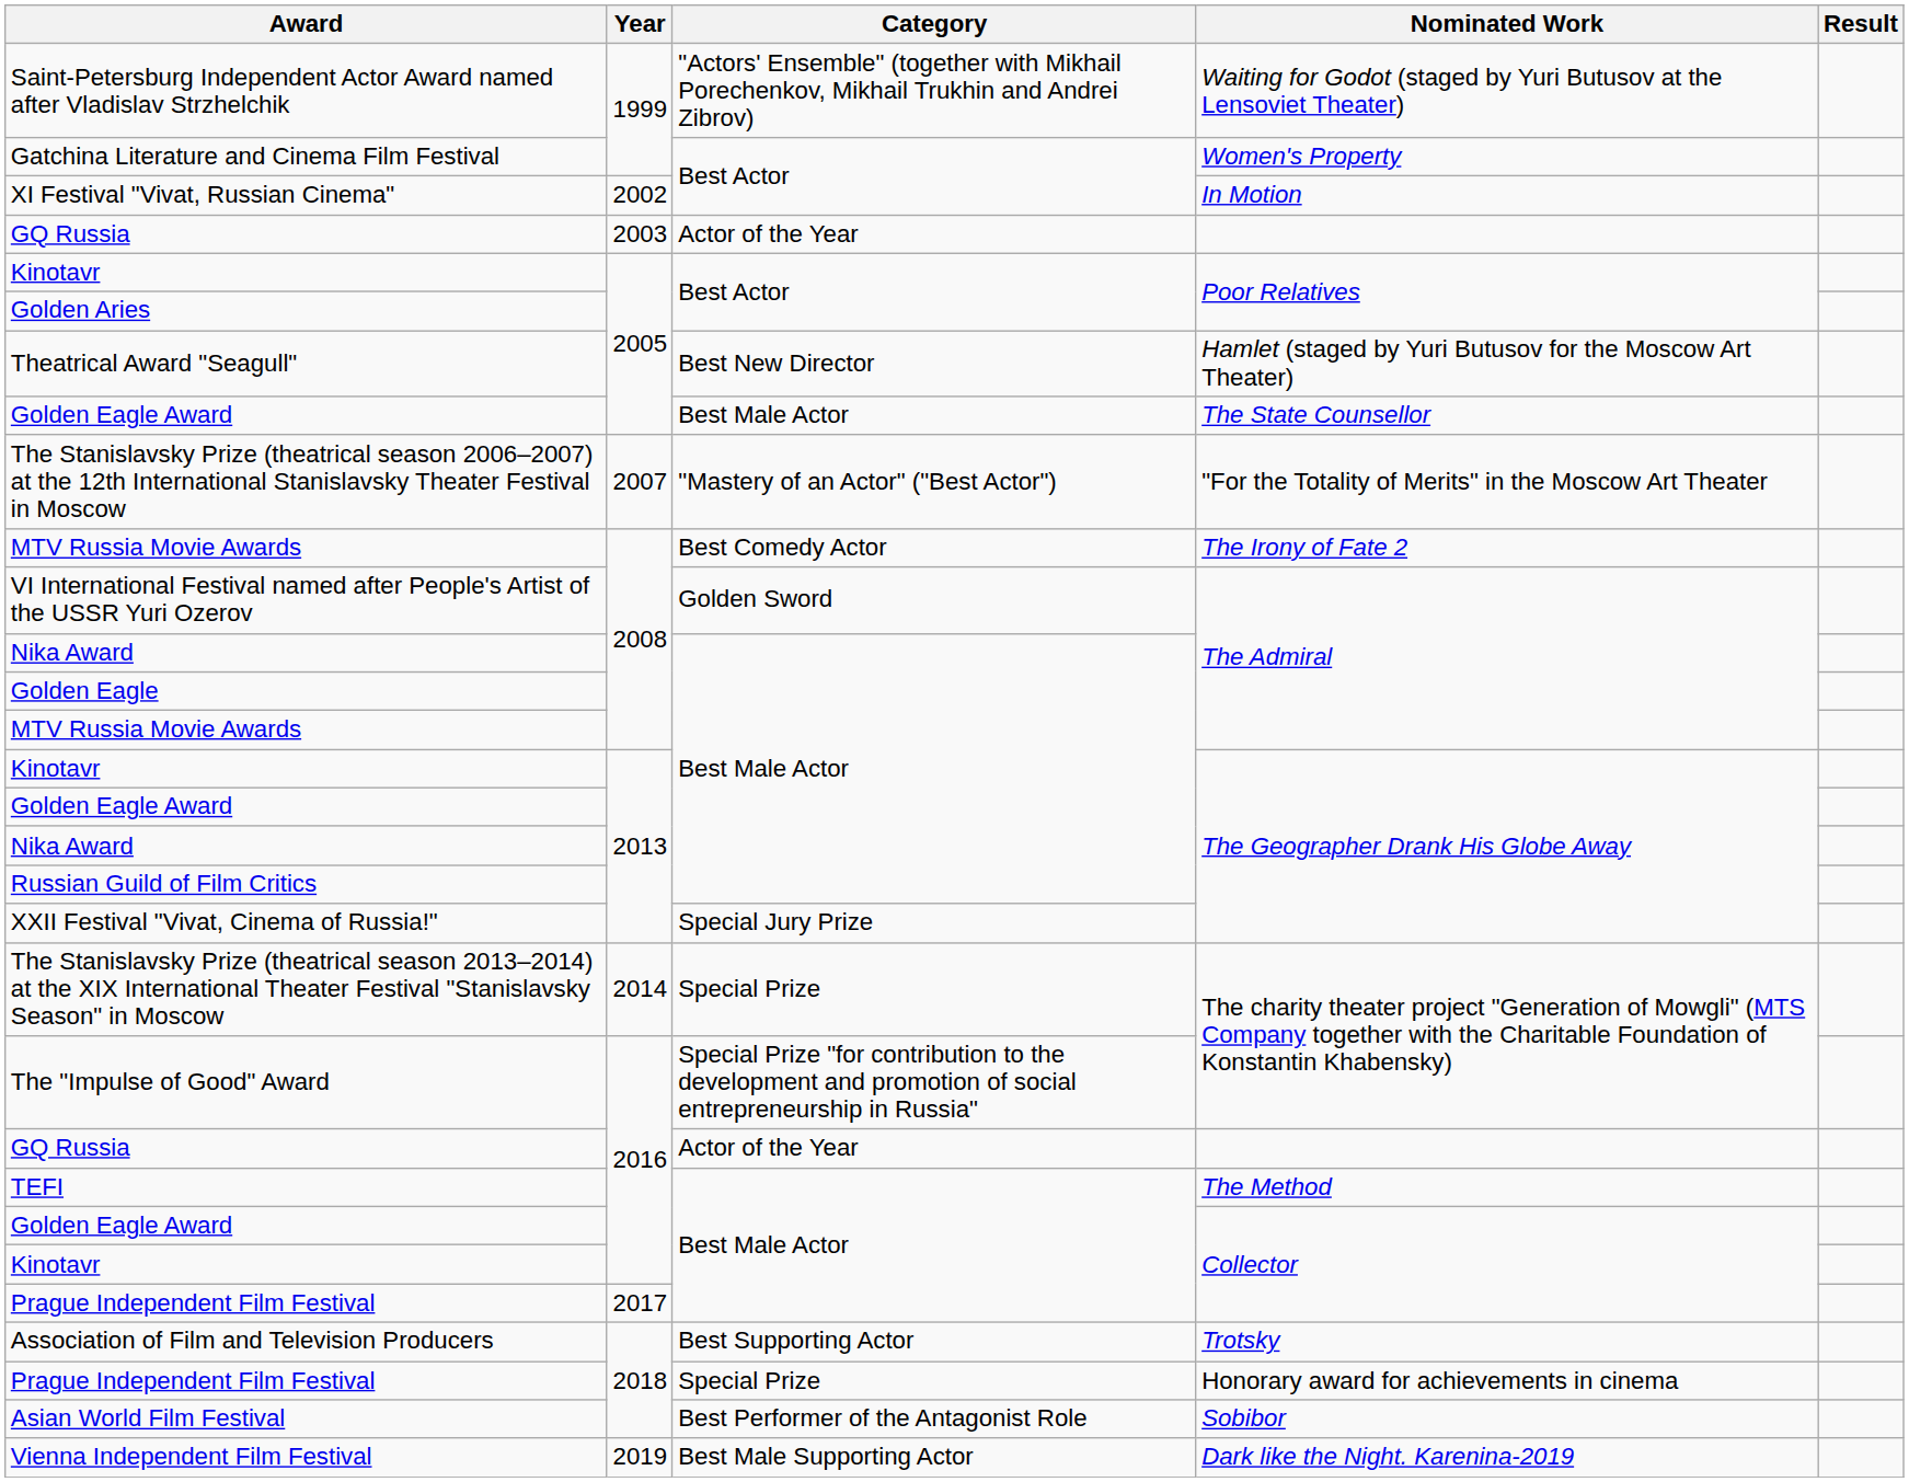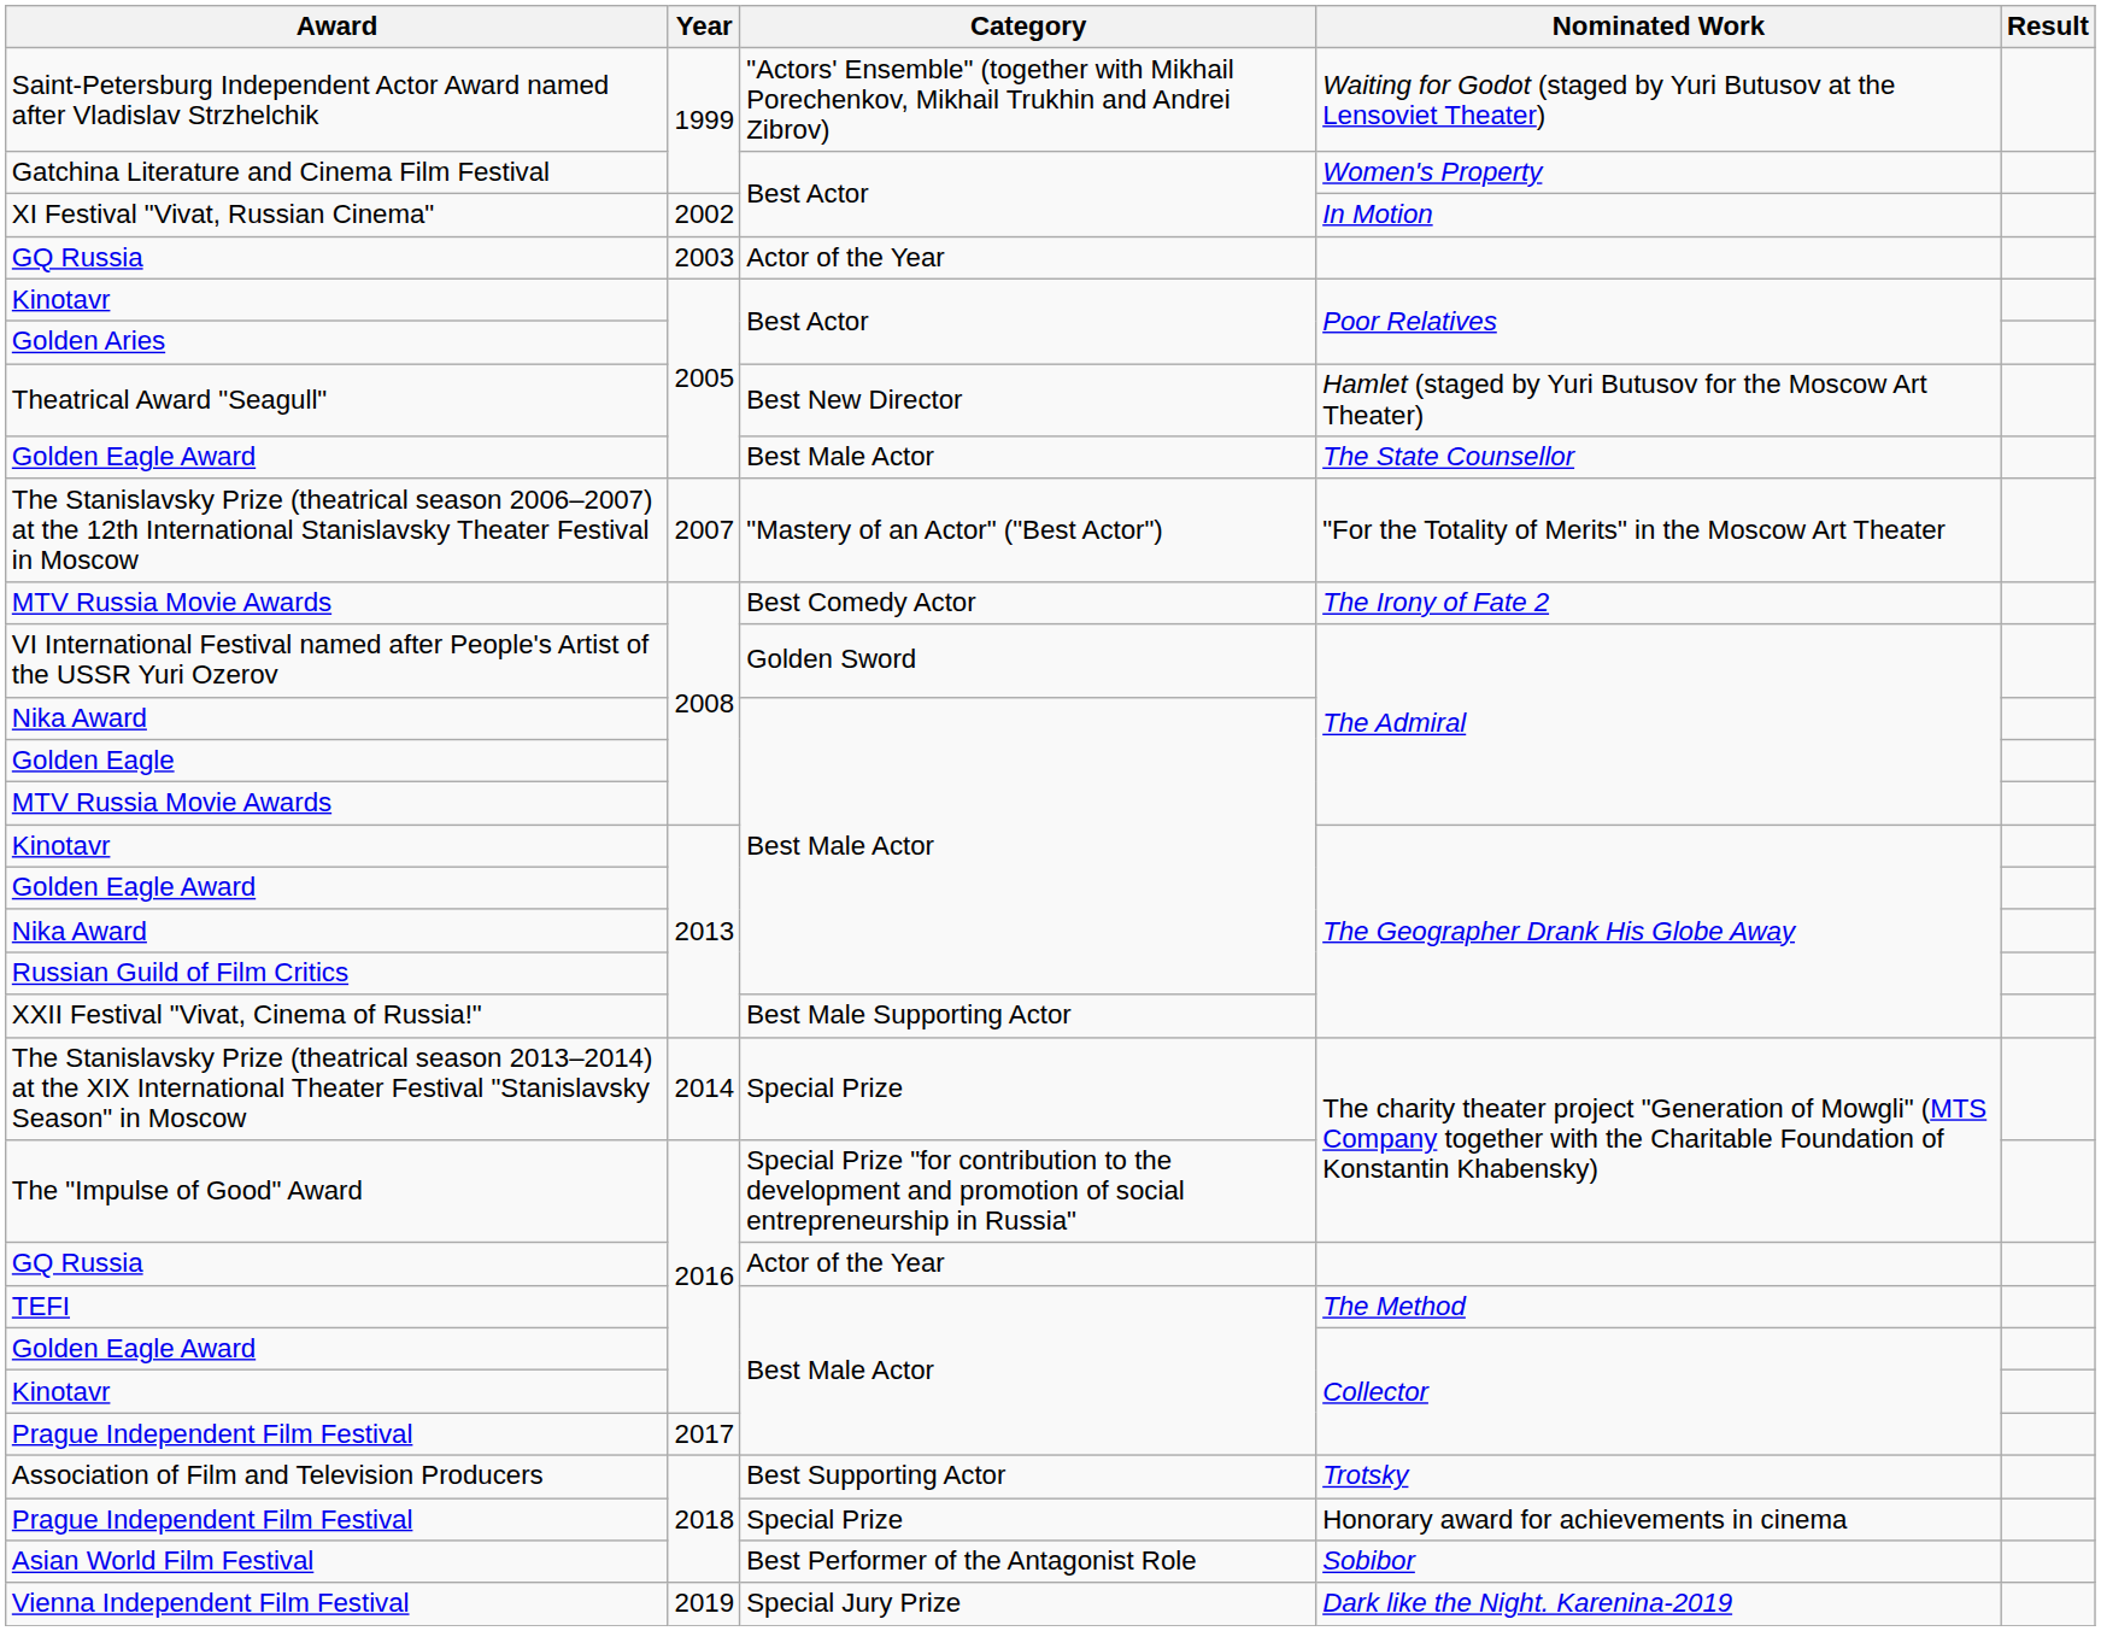 <table class="wikitable sortable">
 <tr>
 <th>Award</th>
 <th>Year</th>
 <th>Category</th>
 <th>Nominated Work</th>
 <th>Result</th>
 </tr>
 <tr>
 <td>Saint-Petersburg Independent Actor Award named after Vladislav Strzhelchik</td>
 <td rowspan="2">1999</td>
 <td>"Actors' Ensemble" (together with Mikhail Porechenkov, Mikhail Trukhin and Andrei Zibrov)</td>
 <td><em>Waiting for Godot</em> (staged by Yuri Butusov at the <a href='#'>Lensoviet Theater</a>)</td>
 <td></td>
 </tr>
 <tr>
 <td>Gatchina Literature and Cinema Film Festival</td>
 <td rowspan="2">Best Actor</td>
 <td><em><a href='#'>Women's Property</a></em></td>
 <td></td>
 </tr>
 <tr>
 <td>XI Festival "Vivat, Russian Cinema"</td>
 <td>2002</td>
 <td><em><a href='#'>In Motion</a></em></td>
 <td></td>
 </tr>
 <tr>
 <td><a href='#'>GQ Russia</a></td>
 <td>2003</td>
 <td>Actor of the Year</td>
 <td></td>
 <td></td>
 </tr>
 <tr>
 <td><a href='#'>Kinotavr</a></td>
 <td rowspan="4">2005</td>
 <td rowspan="2">Best Actor</td>
 <td rowspan="2"><em><a href='#'>Poor Relatives</a></em></td>
 <td></td>
 </tr>
 <tr>
 <td><a href='#'>Golden Aries</a></td>
 <td></td>
 </tr>
 <tr>
 <td>Theatrical Award "Seagull"</td>
 <td>Best New Director</td>
 <td><em>Hamlet</em> (staged by Yuri Butusov for the Moscow Art Theater)</td>
 <td></td>
 </tr>
 <tr>
 <td><a href='#'>Golden Eagle Award</a></td>
 <td>Best Male Actor</td>
 <td><em><a href='#'>The State Counsellor</a></em></td>
 <td></td>
 </tr>
 <tr>
 <td>The Stanislavsky Prize (theatrical season 2006–2007) at the 12th International Stanislavsky Theater Festival in Moscow</td>
 <td>2007</td>
 <td>"Mastery of an Actor" ("Best Actor")</td>
 <td>"For the Totality of Merits" in the Moscow Art Theater</td>
 <td></td>
 </tr>
 <tr>
 <td><a href='#'>MTV Russia Movie Awards</a></td>
 <td rowspan="5">2008</td>
 <td>Best Comedy Actor</td>
 <td><em><a href='#'>The Irony of Fate 2</a></em></td>
 <td></td>
 </tr>
 <tr>
 <td>VI International Festival named after People's Artist of the USSR Yuri Ozerov</td>
 <td>Golden Sword</td>
 <td rowspan="4"><em><a href='#'>The Admiral</a></em></td>
 <td></td>
 </tr>
 <tr>
 <td><a href='#'>Nika Award</a></td>
 <td rowspan="7">Best Male Actor</td>
 <td></td>
 </tr>
 <tr>
 <td><a href='#'>Golden Eagle</a></td>
 <td></td>
 </tr>
 <tr>
 <td><a href='#'>MTV Russia Movie Awards</a></td>
 <td></td>
 </tr>
 <tr>
 <td><a href='#'>Kinotavr</a></td>
 <td rowspan="5">2013</td>
 <td rowspan="5"><em><a href='#'>The Geographer Drank His Globe Away</a></em></td>
 <td></td>
 </tr>
 <tr>
 <td><a href='#'>Golden Eagle Award</a></td>
 <td></td>
 </tr>
 <tr>
 <td><a href='#'>Nika Award</a></td>
 <td></td>
 </tr>
 <tr>
 <td><a href='#'>Russian Guild of Film Critics</a></td>
 <td></td>
 </tr>
 <tr>
 <td>XXII Festival "Vivat, Cinema of Russia!"</td>
-<td>Special Jury Prize</td>
+<td>Best Male Supporting Actor</td>
 <td></td>
 </tr>
 <tr>
 <td>The Stanislavsky Prize (theatrical season 2013–2014) at the XIX International Theater Festival "Stanislavsky Season" in Moscow</td>
 <td>2014</td>
 <td>Special Prize</td>
 <td rowspan="2">The charity theater project "Generation of Mowgli" (<a href='#'>MTS Company</a> together with the Charitable Foundation of Konstantin Khabensky)</td>
 <td></td>
 </tr>
 <tr>
 <td>The "Impulse of Good" Award</td>
 <td rowspan="5">2016</td>
 <td>Special Prize "for contribution to the development and promotion of social entrepreneurship in Russia"</td>
 <td></td>
 </tr>
 <tr>
 <td><a href='#'>GQ Russia</a></td>
 <td>Actor of the Year</td>
 <td></td>
 <td></td>
 </tr>
 <tr>
 <td><a href='#'>TEFI</a></td>
 <td rowspan="4">Best Male Actor</td>
 <td><em><a href='#'>The Method</a></em></td>
 <td></td>
 </tr>
 <tr>
 <td><a href='#'>Golden Eagle Award</a></td>
 <td rowspan="3"><em><a href='#'>Collector</a></em></td>
 <td></td>
 </tr>
 <tr>
 <td><a href='#'>Kinotavr</a></td>
 <td></td>
 </tr>
 <tr>
 <td><a href='#'>Prague Independent Film Festival</a></td>
 <td>2017</td>
 <td></td>
 </tr>
 <tr>
 <td>Association of Film and Television Producers</td>
 <td rowspan="3">2018</td>
 <td>Best Supporting Actor</td>
 <td><em><a href='#'>Trotsky</a></em></td>
 <td></td>
 </tr>
 <tr>
 <td><a href='#'>Prague Independent Film Festival</a></td>
 <td>Special Prize</td>
 <td>Honorary award for achievements in cinema</td>
 <td></td>
 </tr>
 <tr>
 <td><a href='#'>Asian World Film Festival</a></td>
 <td>Best Performer of the Antagonist Role</td>
 <td><em><a href='#'>Sobibor</a></em></td>
 <td></td>
 </tr>
 <tr>
 <td><a href='#'>Vienna Independent Film Festival</a></td>
 <td>2019</td>
-<td>Best Male Supporting Actor</td>
+<td>Special Jury Prize</td>
 <td><em><a href='#'>Dark like the Night. Karenina-2019</a></em></td>
 <td></td>
 </tr>
 </table>
